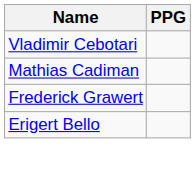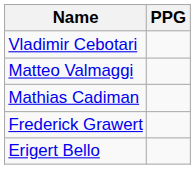 <table class=wikitable>
 <tr>
 <th>Name</th>
 <th>PPG</th>
 </tr>
 <tr>
 <td> <a href='#'>Vladimir Cebotari</a></td>
+<td></td>
+</tr>
+<tr>
+<td> <a href='#'>Matteo Valmaggi</a></td>
 <td></td>
 </tr>
 <tr>
 <td> <a href='#'>Mathias Cadiman</a></td>
 <td></td>
 </tr>
 <tr>
 <td> <a href='#'>Frederick Grawert</a></td>
 <td></td>
 </tr>
 <tr>
 <td> <a href='#'>Erigert Bello</a></td>
 <td></td>
 </tr>
 </table>
